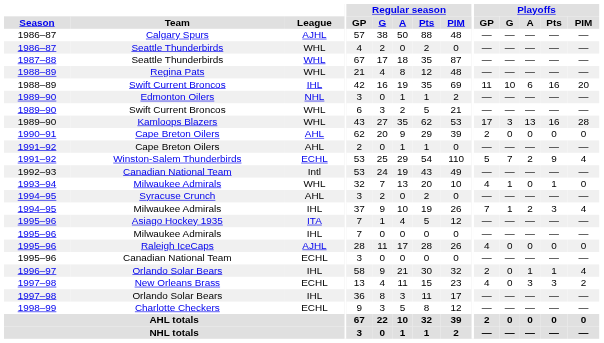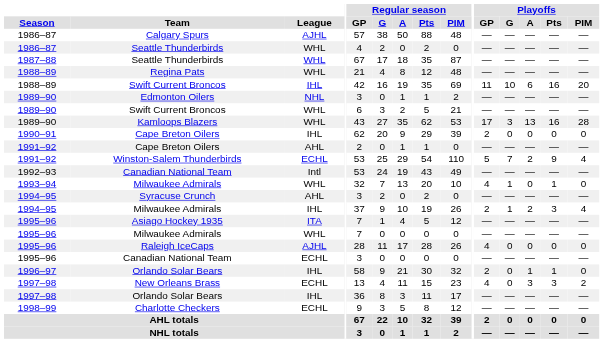 <table border="0" cellpadding="1" cellspacing="0" style="text-align:center; width:60em">
 <tr bgcolor="#e0e0e0">
 <th colspan="3" bgcolor="#ffffff"></th>
 <th rowspan="100" bgcolor="#ffffff"></th>
 <th colspan="5"><a href='#'>Regular season</a></th>
 <th rowspan="100" bgcolor="#ffffff"></th>
 <th colspan="5"><a href='#'>Playoffs</a></th>
 </tr>
 <tr bgcolor="#e0e0e0">
 <th><a href='#'>Season</a></th>
 <th>Team</th>
 <th>League</th>
 <th>GP</th>
 <th><a href='#'>G</a></th>
 <th><a href='#'>A</a></th>
 <th><a href='#'>Pts</a></th>
 <th><a href='#'>PIM</a></th>
 <th>GP</th>
 <th>G</th>
 <th>A</th>
 <th>Pts</th>
 <th>PIM</th>
 </tr>
 <tr>
 <td>1986–87</td>
 <td><a href='#'>Calgary Spurs</a></td>
 <td><a href='#'>AJHL</a></td>
 <td>57</td>
 <td>38</td>
 <td>50</td>
 <td>88</td>
 <td>48</td>
 <td>—</td>
 <td>—</td>
 <td>—</td>
 <td>—</td>
 <td>—</td>
 </tr>
 <tr bgcolor="#f0f0f0">
 <td><a href='#'>1986–87</a></td>
 <td><a href='#'>Seattle Thunderbirds</a></td>
 <td>WHL</td>
 <td>4</td>
 <td>2</td>
 <td>0</td>
 <td>2</td>
 <td>0</td>
 <td>—</td>
 <td>—</td>
 <td>—</td>
 <td>—</td>
 <td>—</td>
 </tr>
 <tr>
 <td><a href='#'>1987–88</a></td>
 <td>Seattle Thunderbirds</td>
 <td><a href='#'>WHL</a></td>
 <td>67</td>
 <td>17</td>
 <td>18</td>
 <td>35</td>
 <td>87</td>
 <td>—</td>
 <td>—</td>
 <td>—</td>
 <td>—</td>
 <td>—</td>
 </tr>
 <tr bgcolor="#f0f0f0">
 <td><a href='#'>1988–89</a></td>
 <td><a href='#'>Regina Pats</a></td>
 <td>WHL</td>
 <td>21</td>
 <td>4</td>
 <td>8</td>
 <td>12</td>
 <td>48</td>
 <td>—</td>
 <td>—</td>
 <td>—</td>
 <td>—</td>
 <td>—</td>
 </tr>
 <tr>
 <td>1988–89</td>
 <td><a href='#'>Swift Current Broncos</a></td>
 <td><a href='#'>IHL</a></td>
 <td>42</td>
 <td>16</td>
 <td>19</td>
 <td>35</td>
 <td>69</td>
 <td>11</td>
 <td>10</td>
 <td>6</td>
 <td>16</td>
 <td>20</td>
 </tr>
 <tr bgcolor="#f0f0f0">
 <td><a href='#'>1989–90</a></td>
 <td><a href='#'>Edmonton Oilers</a></td>
 <td><a href='#'>NHL</a></td>
 <td>3</td>
 <td>0</td>
 <td>1</td>
 <td>1</td>
 <td>2</td>
 <td>—</td>
 <td>—</td>
 <td>—</td>
 <td>—</td>
 <td>—</td>
 </tr>
 <tr>
 <td><a href='#'>1989–90</a></td>
 <td>Swift Current Broncos</td>
 <td>WHL</td>
 <td>6</td>
 <td>3</td>
 <td>2</td>
 <td>5</td>
 <td>21</td>
 <td>—</td>
 <td>—</td>
 <td>—</td>
 <td>—</td>
 <td>—</td>
 </tr>
 <tr bgcolor="#f0f0f0">
 <td>1989–90</td>
 <td><a href='#'>Kamloops Blazers</a></td>
 <td>WHL</td>
 <td>43</td>
 <td>27</td>
 <td>35</td>
 <td>62</td>
 <td>53</td>
 <td>17</td>
 <td>3</td>
 <td>13</td>
 <td>16</td>
 <td>28</td>
 </tr>
 <tr>
 <td><a href='#'>1990–91</a></td>
 <td><a href='#'>Cape Breton Oilers</a></td>
-<td><a href='#'>AHL</a></td>
+<td>IHL</td>
 <td>62</td>
 <td>20</td>
 <td>9</td>
 <td>29</td>
 <td>39</td>
 <td>2</td>
 <td>0</td>
 <td>0</td>
 <td>0</td>
 <td>0</td>
 </tr>
 <tr bgcolor="#f0f0f0">
 <td><a href='#'>1991–92</a></td>
 <td>Cape Breton Oilers</td>
 <td>AHL</td>
 <td>2</td>
 <td>0</td>
 <td>1</td>
 <td>1</td>
 <td>0</td>
 <td>—</td>
 <td>—</td>
 <td>—</td>
 <td>—</td>
 <td>—</td>
 </tr>
 <tr>
 <td><a href='#'>1991–92</a></td>
 <td><a href='#'>Winston-Salem Thunderbirds</a></td>
 <td><a href='#'>ECHL</a></td>
 <td>53</td>
 <td>25</td>
 <td>29</td>
 <td>54</td>
 <td>110</td>
 <td>5</td>
 <td>7</td>
 <td>2</td>
 <td>9</td>
 <td>4</td>
 </tr>
 <tr bgcolor="#f0f0f0">
 <td>1992–93</td>
 <td><a href='#'>Canadian National Team</a></td>
 <td>Intl</td>
 <td>53</td>
 <td>24</td>
 <td>19</td>
 <td>43</td>
 <td>49</td>
 <td>—</td>
 <td>—</td>
 <td>—</td>
 <td>—</td>
 <td>—</td>
 </tr>
 <tr>
 <td><a href='#'>1993–94</a></td>
 <td><a href='#'>Milwaukee Admirals</a></td>
 <td>WHL</td>
 <td>32</td>
 <td>7</td>
 <td>13</td>
 <td>20</td>
 <td>10</td>
 <td>4</td>
 <td>1</td>
 <td>0</td>
 <td>1</td>
 <td>0</td>
 </tr>
 <tr bgcolor="#f0f0f0">
 <td><a href='#'>1994–95</a></td>
 <td><a href='#'>Syracuse Crunch</a></td>
 <td>AHL</td>
 <td>3</td>
 <td>2</td>
 <td>0</td>
 <td>2</td>
 <td>0</td>
 <td>—</td>
 <td>—</td>
 <td>—</td>
 <td>—</td>
 <td>—</td>
 </tr>
 <tr>
 <td><a href='#'>1994–95</a></td>
 <td>Milwaukee Admirals</td>
 <td>IHL</td>
 <td>37</td>
 <td>9</td>
 <td>10</td>
 <td>19</td>
 <td>26</td>
-<td>7</td>
+<td>2</td>
 <td>1</td>
 <td>2</td>
 <td>3</td>
 <td>4</td>
 </tr>
 <tr bgcolor="#f0f0f0">
 <td><a href='#'>1995–96</a></td>
 <td><a href='#'>Asiago Hockey 1935</a></td>
 <td><a href='#'>ITA</a></td>
 <td>7</td>
 <td>1</td>
 <td>4</td>
 <td>5</td>
 <td>12</td>
 <td>—</td>
 <td>—</td>
 <td>—</td>
 <td>—</td>
 <td>—</td>
 </tr>
 <tr>
 <td><a href='#'>1995–96</a></td>
 <td>Milwaukee Admirals</td>
-<td>IHL</td>
+<td>WHL</td>
 <td>7</td>
 <td>0</td>
 <td>0</td>
 <td>0</td>
 <td>0</td>
 <td>—</td>
 <td>—</td>
 <td>—</td>
 <td>—</td>
 <td>—</td>
 </tr>
 <tr bgcolor="#f0f0f0">
 <td><a href='#'>1995–96</a></td>
 <td><a href='#'>Raleigh IceCaps</a></td>
 <td><a href='#'>AJHL</a></td>
 <td>28</td>
 <td>11</td>
 <td>17</td>
 <td>28</td>
 <td>26</td>
 <td>4</td>
 <td>0</td>
 <td>0</td>
 <td>0</td>
 <td>0</td>
 </tr>
 <tr>
 <td>1995–96</td>
 <td>Canadian National Team</td>
 <td>ECHL</td>
 <td>3</td>
 <td>0</td>
 <td>0</td>
 <td>0</td>
 <td>0</td>
 <td>—</td>
 <td>—</td>
 <td>—</td>
 <td>—</td>
 <td>—</td>
 </tr>
 <tr bgcolor="#f0f0f0">
 <td><a href='#'>1996–97</a></td>
 <td><a href='#'>Orlando Solar Bears</a></td>
 <td>IHL</td>
 <td>58</td>
 <td>9</td>
 <td>21</td>
 <td>30</td>
 <td>32</td>
 <td>2</td>
 <td>0</td>
 <td>1</td>
 <td>1</td>
-<td>4</td>
+<td>0</td>
 </tr>
 <tr>
 <td><a href='#'>1997–98</a></td>
 <td><a href='#'>New Orleans Brass</a></td>
 <td>ECHL</td>
 <td>13</td>
 <td>4</td>
 <td>11</td>
 <td>15</td>
 <td>23</td>
 <td>4</td>
 <td>0</td>
 <td>3</td>
 <td>3</td>
 <td>2</td>
 </tr>
 <tr bgcolor="#f0f0f0">
 <td><a href='#'>1997–98</a></td>
 <td>Orlando Solar Bears</td>
 <td>IHL</td>
 <td>36</td>
 <td>8</td>
 <td>3</td>
 <td>11</td>
 <td>17</td>
 <td>—</td>
 <td>—</td>
 <td>—</td>
 <td>—</td>
 <td>—</td>
 </tr>
 <tr>
 <td><a href='#'>1998–99</a></td>
 <td><a href='#'>Charlotte Checkers</a></td>
 <td>ECHL</td>
 <td>9</td>
 <td>3</td>
 <td>5</td>
 <td>8</td>
 <td>12</td>
 <td>—</td>
 <td>—</td>
 <td>—</td>
 <td>—</td>
 <td>—</td>
 </tr>
 <tr bgcolor="#e0e0e0">
 <th colspan="3">AHL totals</th>
 <th>67</th>
 <th>22</th>
 <th>10</th>
 <th>32</th>
 <th>39</th>
 <th>2</th>
 <th>0</th>
 <th>0</th>
 <th>0</th>
 <th>0</th>
 </tr>
 <tr bgcolor="#e0e0e0">
 <th colspan="3">NHL totals</th>
 <th>3</th>
 <th>0</th>
 <th>1</th>
 <th>1</th>
 <th>2</th>
 <th>—</th>
 <th>—</th>
 <th>—</th>
 <th>—</th>
 <th>—</th>
 </tr>
 </table>
